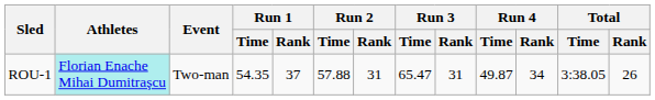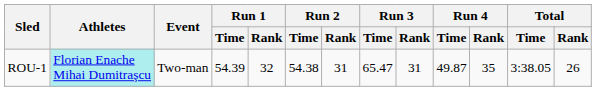 <table class="wikitable" border="1" style="font-size:90%">
 <tr>
 <th rowspan="2">Sled</th>
 <th rowspan="2">Athletes</th>
 <th rowspan="2">Event</th>
 <th colspan="2">Run 1</th>
 <th colspan="2">Run 2</th>
 <th colspan="2">Run 3</th>
 <th colspan="2">Run 4</th>
 <th colspan="2">Total</th>
 </tr>
 <tr>
 <th>Time</th>
 <th>Rank</th>
 <th>Time</th>
 <th>Rank</th>
 <th>Time</th>
 <th>Rank</th>
 <th>Time</th>
 <th>Rank</th>
 <th>Time</th>
 <th>Rank</th>
 </tr>
 <tr>
 <td align="center">ROU-1</td>
 <td style="background: paleturquoise;"><a href='#'>Florian Enache</a><br><a href='#'>Mihai Dumitraşcu</a></td>
 <td>Two-man</td>
-<td align="center">54.35</td>
-<td align="center">37</td>
-<td align="center">57.88</td>
+<td align="center">54.39</td>
+<td align="center">32</td>
+<td align="center">54.38</td>
 <td align="center">31</td>
 <td align="center">65.47</td>
 <td align="center">31</td>
 <td align="center">49.87</td>
-<td align="center">34</td>
+<td align="center">35</td>
 <td align="center">3:38.05</td>
 <td align="center">26</td>
 </tr>
 </table>
